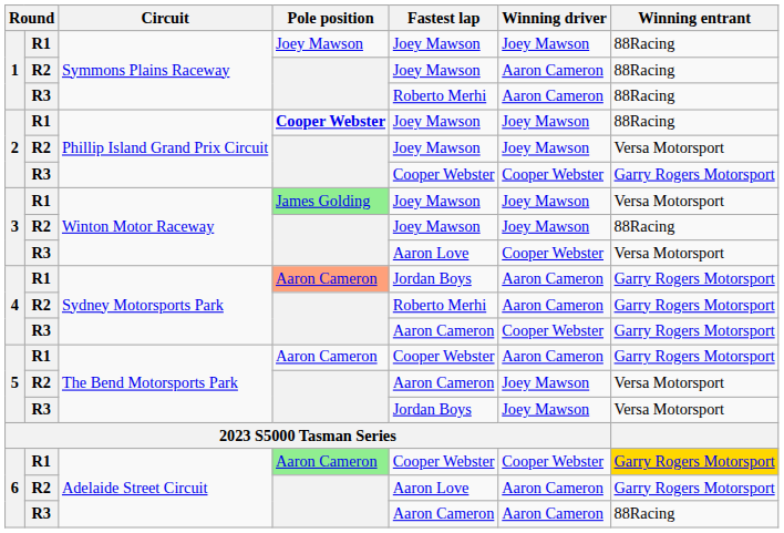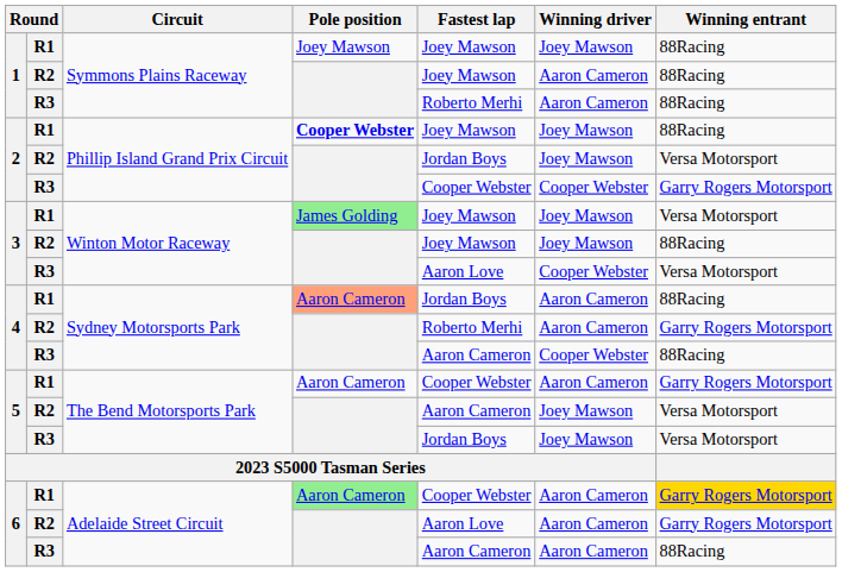 <table class="wikitable" style="font-size: 85%;">
 <tr>
 <th colspan="2">Round</th>
 <th>Circuit</th>
 <th>Pole position</th>
 <th>Fastest lap</th>
 <th>Winning driver</th>
 <th>Winning entrant</th>
 </tr>
 <tr>
 <th rowspan="3">1</th>
 <th>R1</th>
 <td rowspan="3"> <a href='#'>Symmons Plains Raceway</a></td>
 <td> <a href='#'>Joey Mawson</a></td>
 <td> <a href='#'>Joey Mawson</a></td>
 <td> <a href='#'>Joey Mawson</a></td>
 <td>88Racing</td>
 </tr>
 <tr>
 <th>R2</th>
 <th rowspan="2"></th>
 <td> <a href='#'>Joey Mawson</a></td>
 <td> <a href='#'>Aaron Cameron</a></td>
 <td>88Racing</td>
 </tr>
 <tr>
 <th>R3</th>
 <td> <a href='#'>Roberto Merhi</a></td>
 <td> <a href='#'>Aaron Cameron</a></td>
 <td>88Racing</td>
 </tr>
 <tr>
 <th rowspan="3">2</th>
 <th>R1</th>
 <td rowspan="3"> <a href='#'>Phillip Island Grand Prix Circuit</a></td>
 <td><strong> <a href='#'>Cooper Webster</a></strong></td>
 <td> <a href='#'>Joey Mawson</a></td>
 <td> <a href='#'>Joey Mawson</a></td>
 <td>88Racing</td>
 </tr>
 <tr>
 <th>R2</th>
 <th rowspan="2"></th>
-<td> <a href='#'>Joey Mawson</a></td>
+<td> <a href='#'>Jordan Boys</a></td>
 <td> <a href='#'>Joey Mawson</a></td>
 <td>Versa Motorsport</td>
 </tr>
 <tr>
 <th>R3</th>
 <td> <a href='#'>Cooper Webster</a></td>
 <td> <a href='#'>Cooper Webster</a></td>
 <td><a href='#'>Garry Rogers Motorsport</a></td>
 </tr>
 <tr>
 <th rowspan="3">3</th>
 <th>R1</th>
 <td rowspan="3"> <a href='#'>Winton Motor Raceway</a></td>
 <td style="background: lightgreen;"> <a href='#'>James Golding</a></td>
 <td> <a href='#'>Joey Mawson</a></td>
 <td> <a href='#'>Joey Mawson</a></td>
 <td>Versa Motorsport</td>
 </tr>
 <tr>
 <th>R2</th>
 <th rowspan="2"></th>
 <td> <a href='#'>Joey Mawson</a></td>
 <td> <a href='#'>Joey Mawson</a></td>
 <td>88Racing</td>
 </tr>
 <tr>
 <th>R3</th>
 <td> <a href='#'>Aaron Love</a></td>
 <td> <a href='#'>Cooper Webster</a></td>
 <td>Versa Motorsport</td>
 </tr>
 <tr>
 <th rowspan="3">4</th>
 <th>R1</th>
 <td rowspan="3"> <a href='#'>Sydney Motorsports Park</a></td>
 <td style="background: lightsalmon;"> <a href='#'>Aaron Cameron</a></td>
 <td> <a href='#'>Jordan Boys</a></td>
 <td> <a href='#'>Aaron Cameron</a></td>
-<td><a href='#'>Garry Rogers Motorsport</a></td>
+<td>88Racing</td>
 </tr>
 <tr>
 <th>R2</th>
 <th rowspan="2"></th>
 <td> <a href='#'>Roberto Merhi</a></td>
 <td> <a href='#'>Aaron Cameron</a></td>
 <td><a href='#'>Garry Rogers Motorsport</a></td>
 </tr>
 <tr>
 <th>R3</th>
 <td> <a href='#'>Aaron Cameron</a></td>
 <td> <a href='#'>Cooper Webster</a></td>
-<td><a href='#'>Garry Rogers Motorsport</a></td>
+<td>88Racing</td>
 </tr>
 <tr>
 <th rowspan="3">5</th>
 <th>R1</th>
 <td rowspan="3"> <a href='#'>The Bend Motorsports Park</a></td>
 <td> <a href='#'>Aaron Cameron</a></td>
 <td> <a href='#'>Cooper Webster</a></td>
 <td> <a href='#'>Aaron Cameron</a></td>
 <td><a href='#'>Garry Rogers Motorsport</a></td>
 </tr>
 <tr>
 <th>R2</th>
 <th rowspan="2"></th>
 <td> <a href='#'>Aaron Cameron</a></td>
 <td> <a href='#'>Joey Mawson</a></td>
 <td>Versa Motorsport</td>
 </tr>
 <tr>
 <th>R3</th>
 <td> <a href='#'>Jordan Boys</a></td>
 <td> <a href='#'>Joey Mawson</a></td>
 <td>Versa Motorsport</td>
 </tr>
 <tr>
 <th colspan="6">2023 S5000 Tasman Series</th>
 <th></th>
 </tr>
 <tr>
 <th rowspan="3">6</th>
 <th>R1</th>
 <td rowspan="3"> <a href='#'>Adelaide Street Circuit</a></td>
 <td style="background: lightgreen;"> <a href='#'>Aaron Cameron</a></td>
 <td> <a href='#'>Cooper Webster</a></td>
-<td> <a href='#'>Cooper Webster</a></td>
+<td> <a href='#'>Aaron Cameron</a></td>
 <td style="background: gold;"><a href='#'>Garry Rogers Motorsport</a></td>
 </tr>
 <tr>
 <th>R2</th>
 <th rowspan="2"></th>
 <td> <a href='#'>Aaron Love</a></td>
 <td> <a href='#'>Aaron Cameron</a></td>
 <td><a href='#'>Garry Rogers Motorsport</a></td>
 </tr>
 <tr>
 <th>R3</th>
 <td> <a href='#'>Aaron Cameron</a></td>
 <td> <a href='#'>Aaron Cameron</a></td>
 <td>88Racing</td>
 </tr>
 </table>
